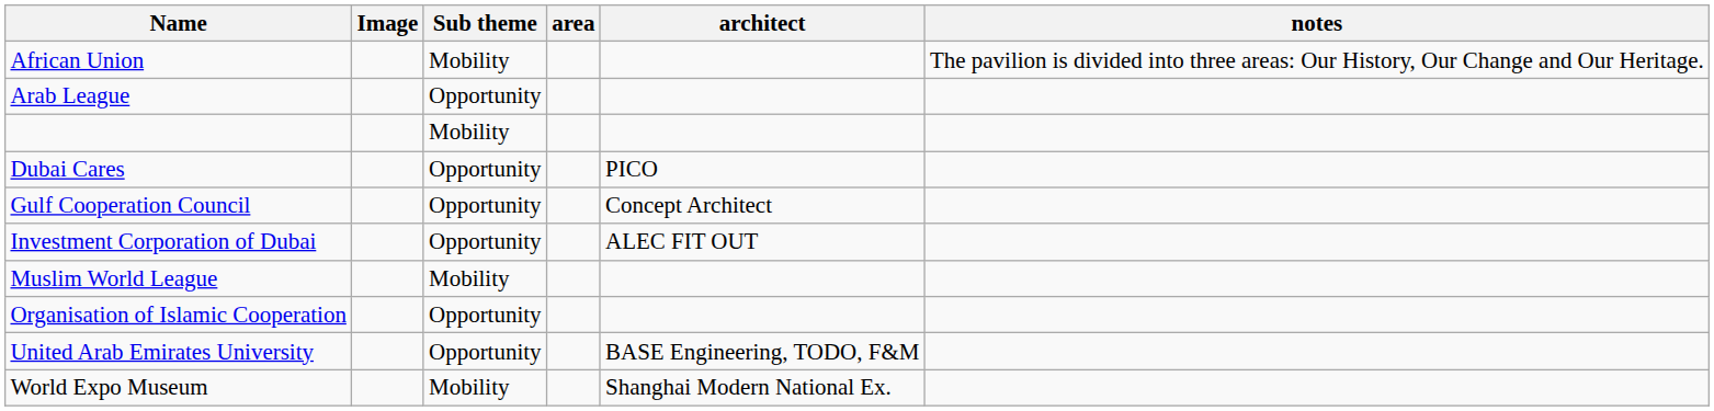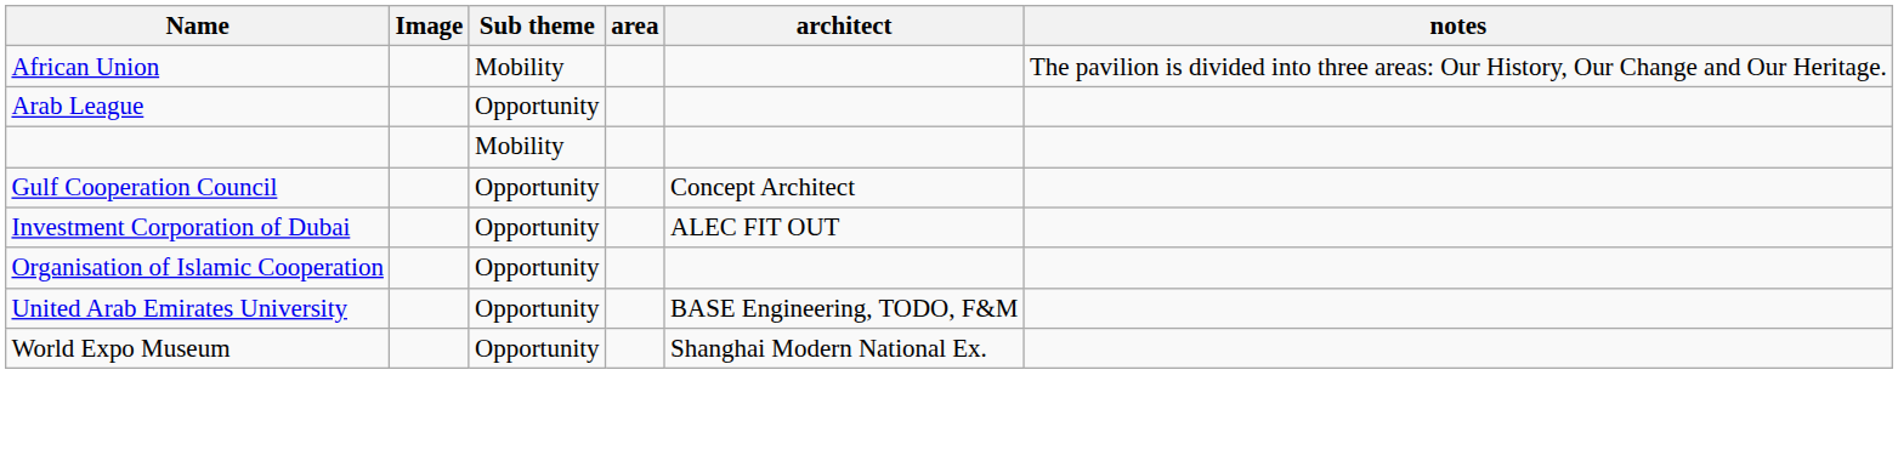 <table class="sortable wikitable">
 <tr style="background:#ececec;">
 <th>Name</th>
 <th>Image</th>
 <th>Sub theme</th>
 <th>area</th>
 <th>architect</th>
 <th>notes</th>
 </tr>
 <tr>
 <td><a href='#'>African Union</a></td>
 <td></td>
 <td>Mobility</td>
 <td></td>
 <td></td>
 <td>The pavilion is divided into three areas: Our History, Our Change and Our Heritage.</td>
 </tr>
 <tr>
 <td><a href='#'>Arab League</a></td>
 <td></td>
 <td>Opportunity</td>
 <td></td>
 <td></td>
 <td></td>
 </tr>
 <tr>
 <td></td>
 <td></td>
 <td>Mobility</td>
 <td></td>
 <td></td>
 <td></td>
 </tr>
 <tr>
-<td><a href='#'>Dubai Cares</a></td>
-<td></td>
-<td>Opportunity</td>
-<td></td>
-<td>PICO</td>
-<td></td>
-</tr>
-<tr>
 <td><a href='#'>Gulf Cooperation Council</a></td>
 <td></td>
 <td>Opportunity</td>
 <td></td>
 <td>Concept Architect</td>
 <td></td>
 </tr>
 <tr>
 <td><a href='#'>Investment Corporation of Dubai</a></td>
 <td></td>
 <td>Opportunity</td>
 <td></td>
 <td>ALEC FIT OUT</td>
-<td></td>
-</tr>
-<tr>
-<td><a href='#'>Muslim World League</a></td>
-<td></td>
-<td>Mobility</td>
-<td></td>
-<td></td>
 <td></td>
 </tr>
 <tr>
 <td><a href='#'>Organisation of Islamic Cooperation</a></td>
 <td></td>
 <td>Opportunity</td>
 <td></td>
 <td></td>
 <td></td>
 </tr>
 <tr>
 <td><a href='#'>United Arab Emirates University</a></td>
 <td></td>
 <td>Opportunity</td>
 <td></td>
 <td>BASE Engineering, TODO, F&M</td>
 <td></td>
 </tr>
 <tr>
 <td>World Expo Museum</td>
 <td></td>
-<td>Mobility</td>
+<td>Opportunity</td>
 <td></td>
 <td>Shanghai Modern National Ex.</td>
 <td></td>
 </tr>
 </table>
